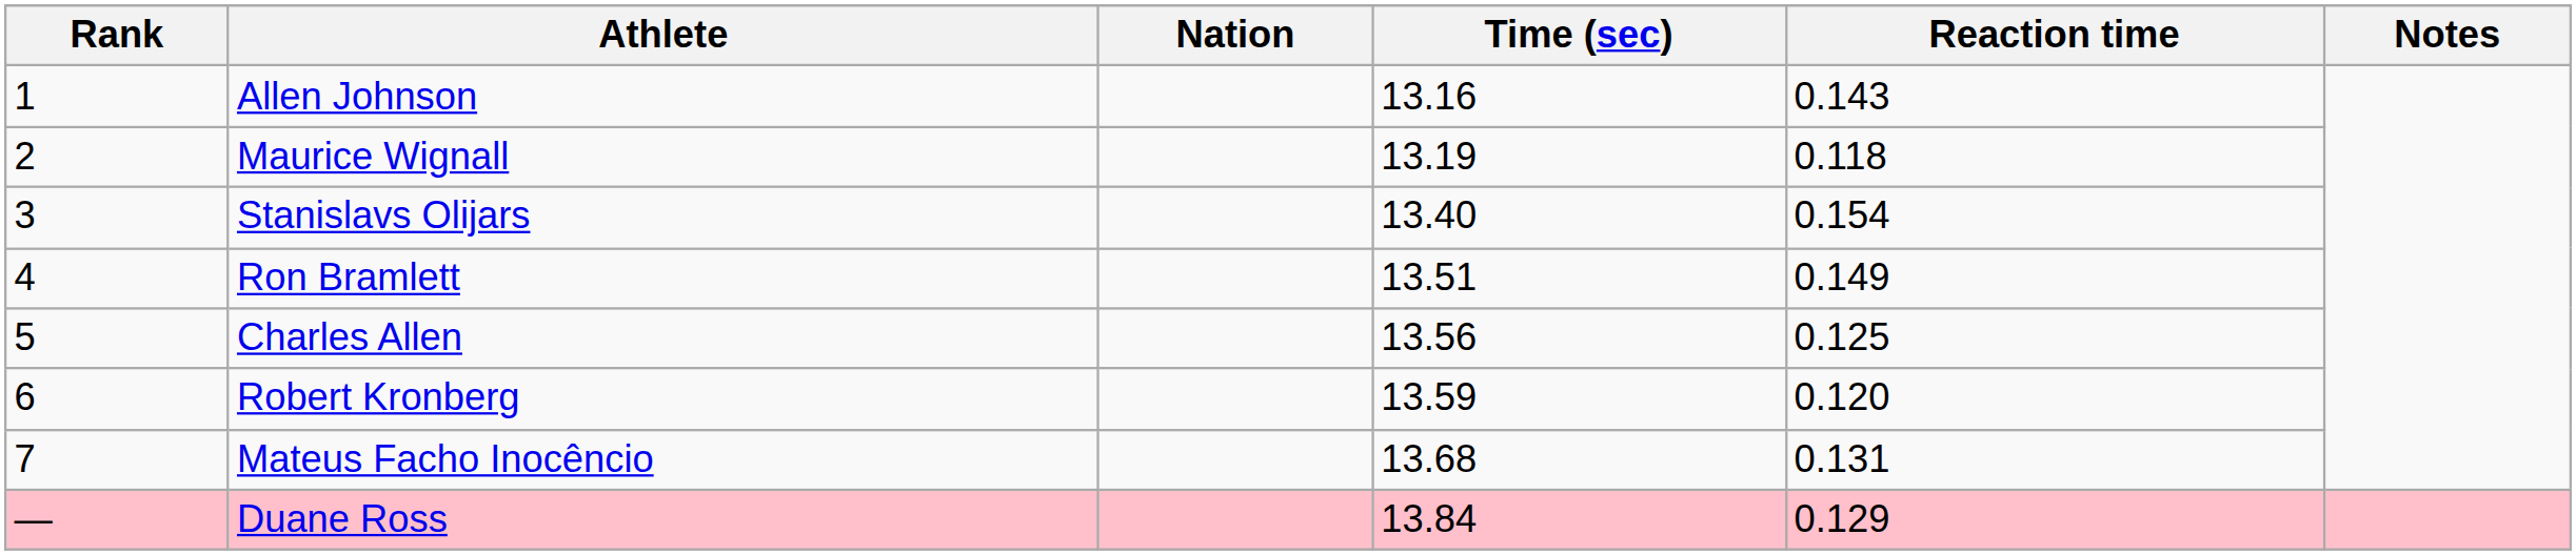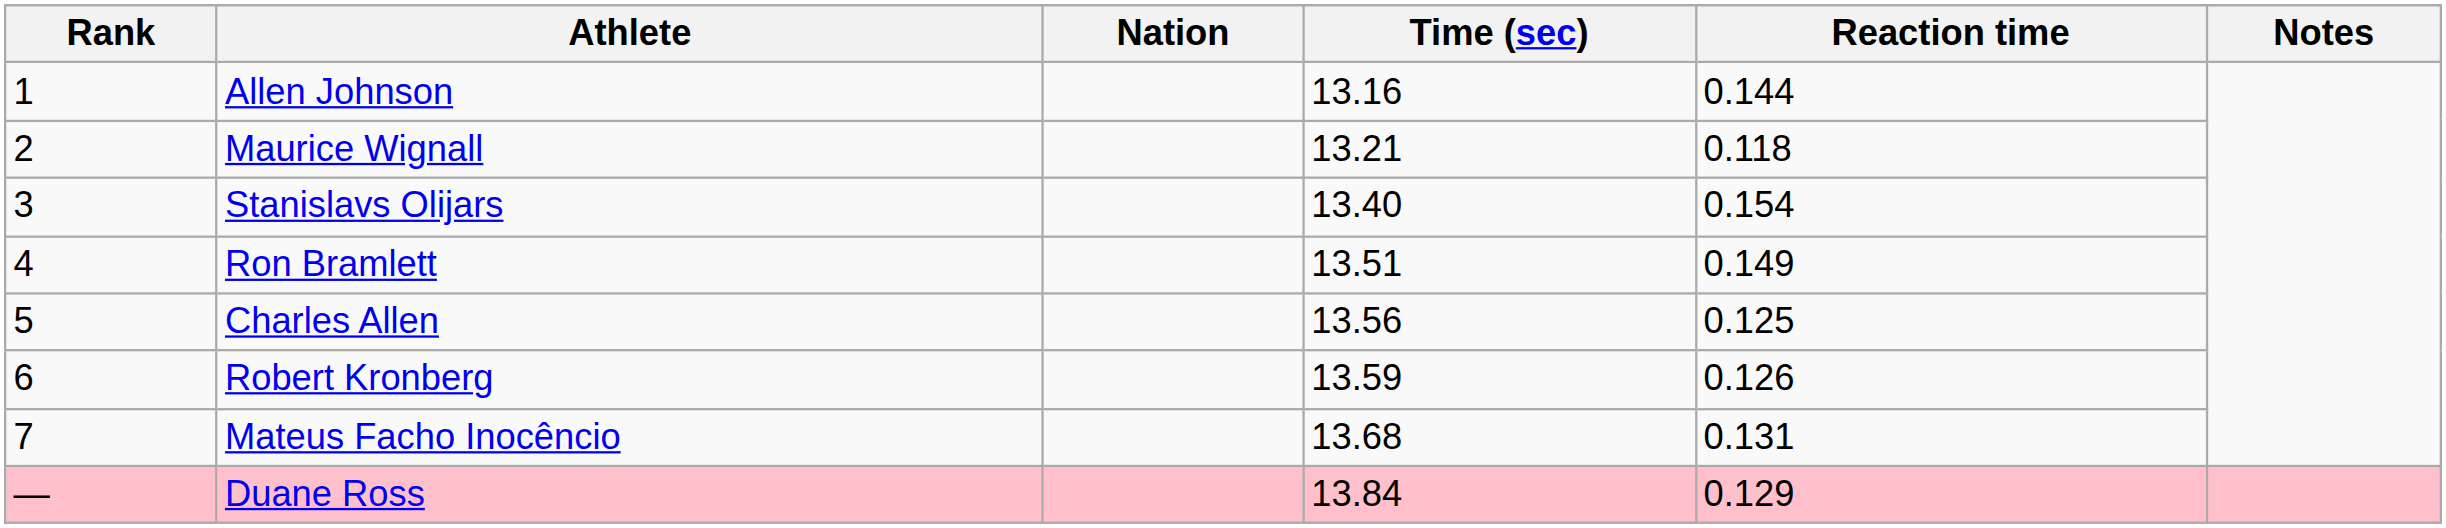 <table class="wikitable" width=85%>
 <tr>
 </tr>
 <tr>
 <th>Rank</th>
 <th>Athlete</th>
 <th>Nation</th>
 <th>Time (<a href='#'>sec</a>)</th>
 <th>Reaction time</th>
 <th>Notes</th>
 </tr>
 <tr>
 <td>1</td>
 <td><a href='#'>Allen Johnson</a></td>
 <td></td>
 <td>13.16</td>
-<td>0.143</td>
+<td>0.144</td>
 </tr>
 <tr>
 <td>2</td>
 <td><a href='#'>Maurice Wignall</a></td>
 <td></td>
-<td>13.19</td>
+<td>13.21</td>
 <td>0.118</td>
 </tr>
 <tr>
 <td>3</td>
 <td><a href='#'>Stanislavs Olijars</a></td>
 <td></td>
 <td>13.40</td>
 <td>0.154</td>
 </tr>
 <tr>
 <td>4</td>
 <td><a href='#'>Ron Bramlett</a></td>
 <td></td>
 <td>13.51</td>
 <td>0.149</td>
 </tr>
 <tr>
 <td>5</td>
 <td><a href='#'>Charles Allen</a></td>
 <td></td>
 <td>13.56</td>
 <td>0.125</td>
 </tr>
 <tr>
 <td>6</td>
 <td><a href='#'>Robert Kronberg</a></td>
 <td></td>
 <td>13.59</td>
-<td>0.120</td>
+<td>0.126</td>
 </tr>
 <tr>
 <td>7</td>
 <td><a href='#'>Mateus Facho Inocêncio</a></td>
 <td></td>
 <td>13.68</td>
 <td>0.131</td>
 </tr>
 <tr bgcolor=pink>
 <td>—</td>
 <td><a href='#'>Duane Ross</a></td>
 <td></td>
 <td>13.84</td>
 <td>0.129</td>
 <td></td>
 </tr>
 </table>
